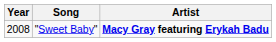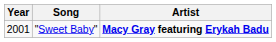 <table class="wikitable sortable">
 <tr>
 <th>Year</th>
 <th>Song</th>
 <th>Artist</th>
 </tr>
 <tr>
-<td>2008</td>
+<td>2001</td>
 <td>"<a href='#'>Sweet Baby</a>"</td>
 <td><strong><a href='#'>Macy Gray</a> featuring <a href='#'>Erykah Badu</a></strong></td>
 </tr>
 </table>
